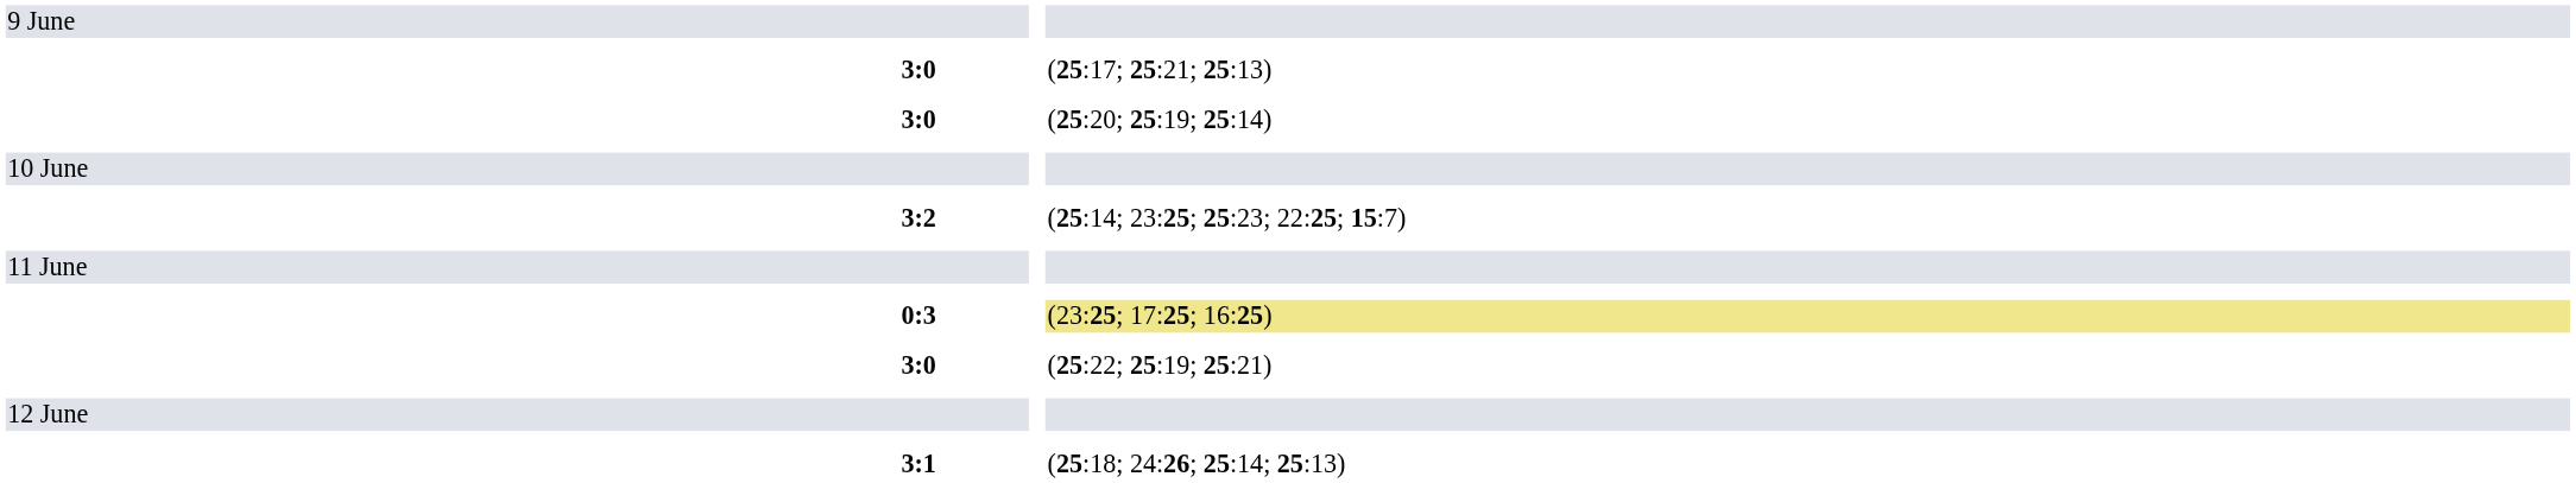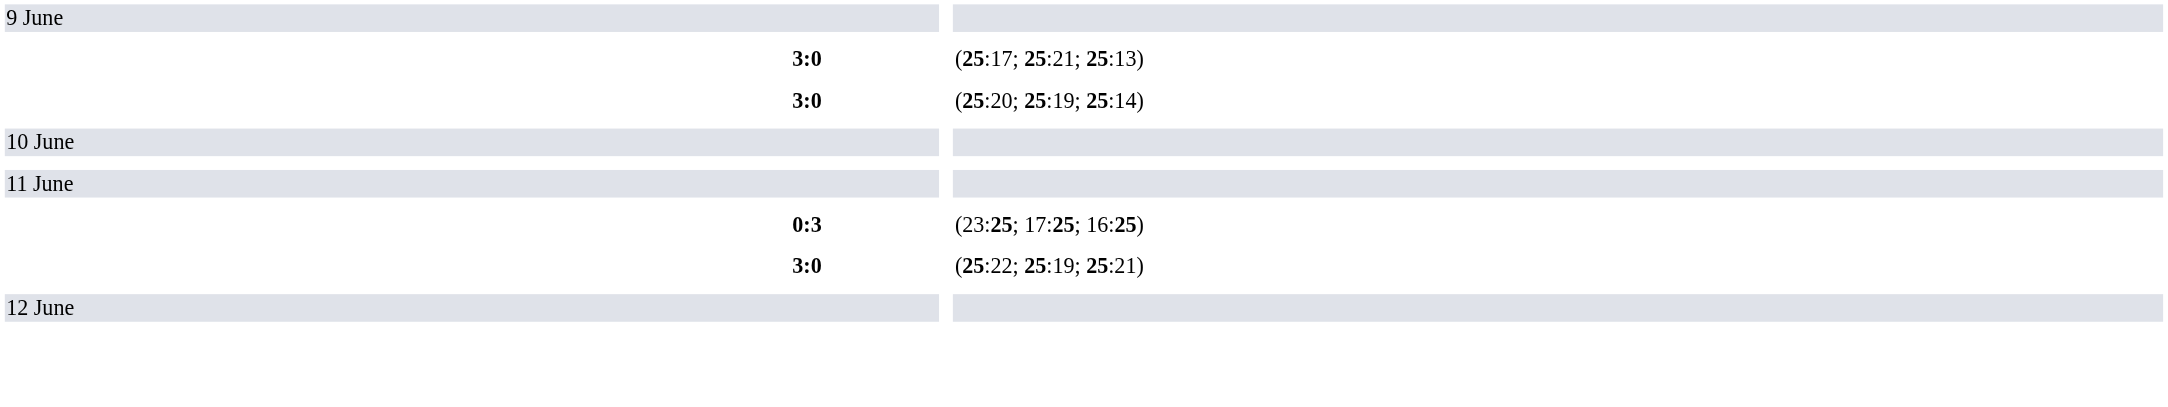 <table width=100% cellspacing=10>
 <tr>
 <th width=20%></th>
 <th width=12%></th>
 <th></th>
 </tr>
 <tr bgcolor="#dfe2e9">
 <td colspan="4">9 June</td>
 <td></td>
 </tr>
 <tr>
 <td></td>
 <td align=right><strong></strong></td>
 <td align=center><strong>3:0</strong></td>
 <td></td>
 <td>(<strong>25</strong>:17; <strong>25</strong>:21; <strong>25</strong>:13)</td>
 </tr>
 <tr>
 <td></td>
 <td align=right><strong></strong></td>
 <td align=center><strong>3:0</strong></td>
 <td></td>
 <td>(<strong>25</strong>:20; <strong>25</strong>:19; <strong>25</strong>:14)</td>
 </tr>
 <tr bgcolor="#dfe2e9">
 <td colspan="4">10 June</td>
 <td></td>
 </tr>
-<tr>
-<td></td>
-<td align=right><strong></strong></td>
-<td align=center><strong>3:2</strong></td>
-<td></td>
-<td>(<strong>25</strong>:14; 23:<strong>25</strong>; <strong>25</strong>:23; 22:<strong>25</strong>; <strong>15</strong>:7)</td>
-</tr>
 <tr bgcolor="#dfe2e9">
 <td colspan="4">11 June</td>
 <td></td>
 </tr>
 <tr>
 <td></td>
 <td align=right></td>
 <td align=center><strong>0:3</strong></td>
 <td><strong></strong></td>
-<td style="background: khaki;">(23:<strong>25</strong>; 17:<strong>25</strong>; 16:<strong>25</strong>)</td>
+<td>(23:<strong>25</strong>; 17:<strong>25</strong>; 16:<strong>25</strong>)</td>
 </tr>
 <tr>
 <td></td>
 <td align=right><strong></strong></td>
 <td align=center><strong>3:0</strong></td>
 <td></td>
 <td>(<strong>25</strong>:22; <strong>25</strong>:19; <strong>25</strong>:21)</td>
 </tr>
 <tr bgcolor="#dfe2e9">
 <td colspan="4">12 June</td>
 <td></td>
 </tr>
-<tr>
-<td></td>
-<td align=right><strong></strong></td>
-<td align=center><strong>3:1</strong></td>
-<td></td>
-<td>(<strong>25</strong>:18; 24:<strong>26</strong>; <strong>25</strong>:14; <strong>25</strong>:13)</td>
-</tr>
 </table>
